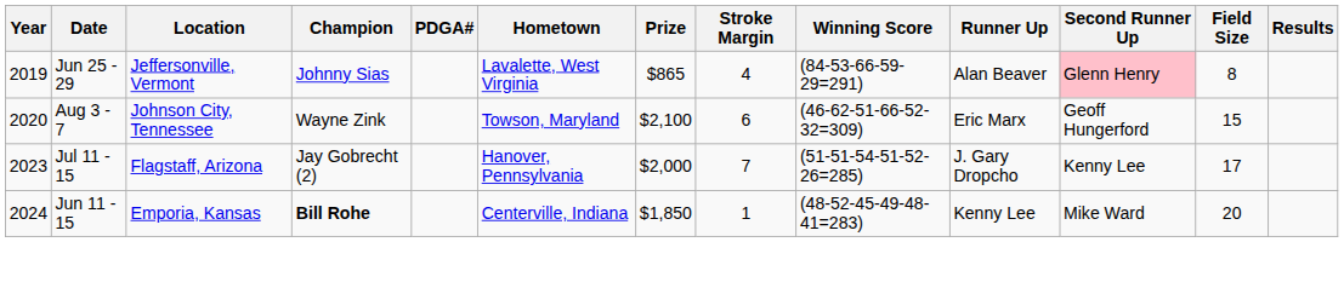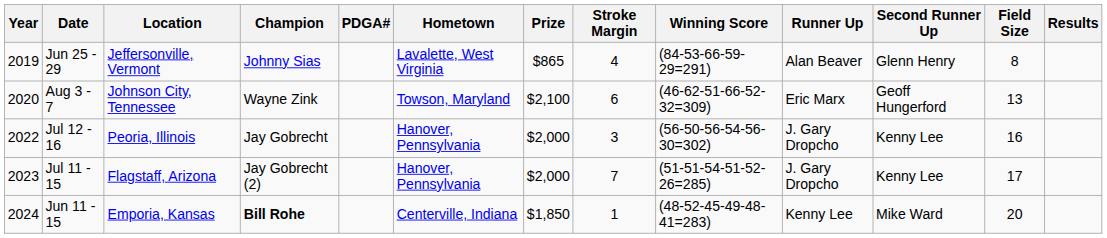 <table class="wikitable">
 <tr>
 <th>Year</th>
 <th>Date</th>
 <th>Location</th>
 <th>Champion</th>
 <th>PDGA#</th>
 <th>Hometown</th>
 <th>Prize</th>
 <th>Stroke Margin</th>
 <th>Winning Score</th>
 <th>Runner Up</th>
 <th>Second Runner Up</th>
 <th>Field Size</th>
 <th>Results</th>
 </tr>
 <tr>
 <td>2019</td>
 <td>Jun 25 - 29</td>
 <td><a href='#'>Jeffersonville, Vermont</a></td>
 <td><a href='#'>Johnny Sias</a></td>
 <td></td>
 <td><a href='#'>Lavalette, West Virginia</a></td>
 <td align="center">$865</td>
 <td align="center">4</td>
 <td>(84-53-66-59-29=291)</td>
 <td>Alan Beaver</td>
-<td style="background: pink;">Glenn Henry</td>
+<td>Glenn Henry</td>
 <td align="center">8</td>
 <td></td>
 </tr>
 <tr>
 <td>2020</td>
 <td>Aug 3 - 7</td>
 <td><a href='#'>Johnson City, Tennessee</a></td>
 <td>Wayne Zink</td>
 <td></td>
 <td><a href='#'>Towson, Maryland</a></td>
 <td align="center">$2,100</td>
 <td align="center">6</td>
 <td>(46-62-51-66-52-32=309)</td>
 <td>Eric Marx</td>
 <td>Geoff Hungerford</td>
-<td align="center">15</td>
+<td align="center">13</td>
+<td></td>
+</tr>
+<tr>
+<td>2022</td>
+<td>Jul 12 - 16</td>
+<td><a href='#'>Peoria, Illinois</a></td>
+<td>Jay Gobrecht</td>
+<td></td>
+<td><a href='#'>Hanover, Pennsylvania</a></td>
+<td align="center">$2,000</td>
+<td align="center">3</td>
+<td>(56-50-56-54-56-30=302)</td>
+<td>J. Gary Dropcho</td>
+<td>Kenny Lee</td>
+<td align="center">16</td>
 <td></td>
 </tr>
 <tr>
 <td>2023</td>
 <td>Jul 11 - 15</td>
 <td><a href='#'>Flagstaff, Arizona</a></td>
 <td>Jay Gobrecht (2)</td>
 <td></td>
 <td><a href='#'>Hanover, Pennsylvania</a></td>
 <td align="center">$2,000</td>
 <td align="center">7</td>
 <td>(51-51-54-51-52-26=285)</td>
 <td>J. Gary Dropcho</td>
 <td>Kenny Lee</td>
 <td align="center">17</td>
 <td></td>
 </tr>
 <tr>
 <td>2024</td>
 <td>Jun 11 - 15</td>
 <td><a href='#'>Emporia, Kansas</a></td>
 <td><strong>Bill Rohe</strong></td>
 <td></td>
 <td><a href='#'>Centerville, Indiana</a></td>
 <td align="center">$1,850</td>
 <td align="center">1</td>
 <td>(48-52-45-49-48-41=283)</td>
 <td>Kenny Lee</td>
 <td>Mike Ward</td>
 <td align="center">20</td>
 <td></td>
 </tr>
 </table>
